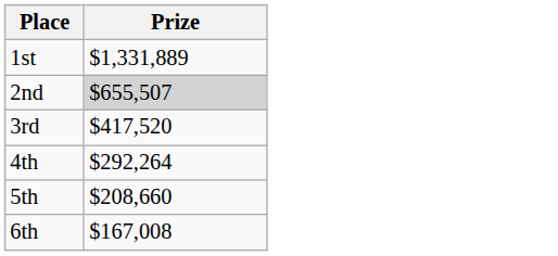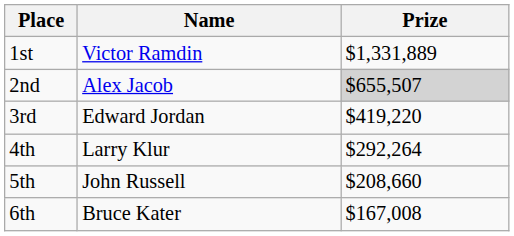 <table class="wikitable">
 <tr>
 <th width="50">Place</th>
+<th width="200">Name</th>
 <th width="125">Prize</th>
 </tr>
 <tr>
 <td>1st</td>
+<td><a href='#'>Victor Ramdin</a></td>
 <td>$1,331,889</td>
 </tr>
 <tr>
 <td>2nd</td>
+<td><a href='#'>Alex Jacob</a></td>
 <td style="background: lightgrey;">$655,507</td>
 </tr>
 <tr>
 <td>3rd</td>
-<td>$417,520</td>
+<td>Edward Jordan</td>
+<td>$419,220</td>
 </tr>
 <tr>
 <td>4th</td>
+<td>Larry Klur</td>
 <td>$292,264</td>
 </tr>
 <tr>
 <td>5th</td>
+<td>John Russell</td>
 <td>$208,660</td>
 </tr>
 <tr>
 <td>6th</td>
+<td>Bruce Kater</td>
 <td>$167,008</td>
 </tr>
 </table>
